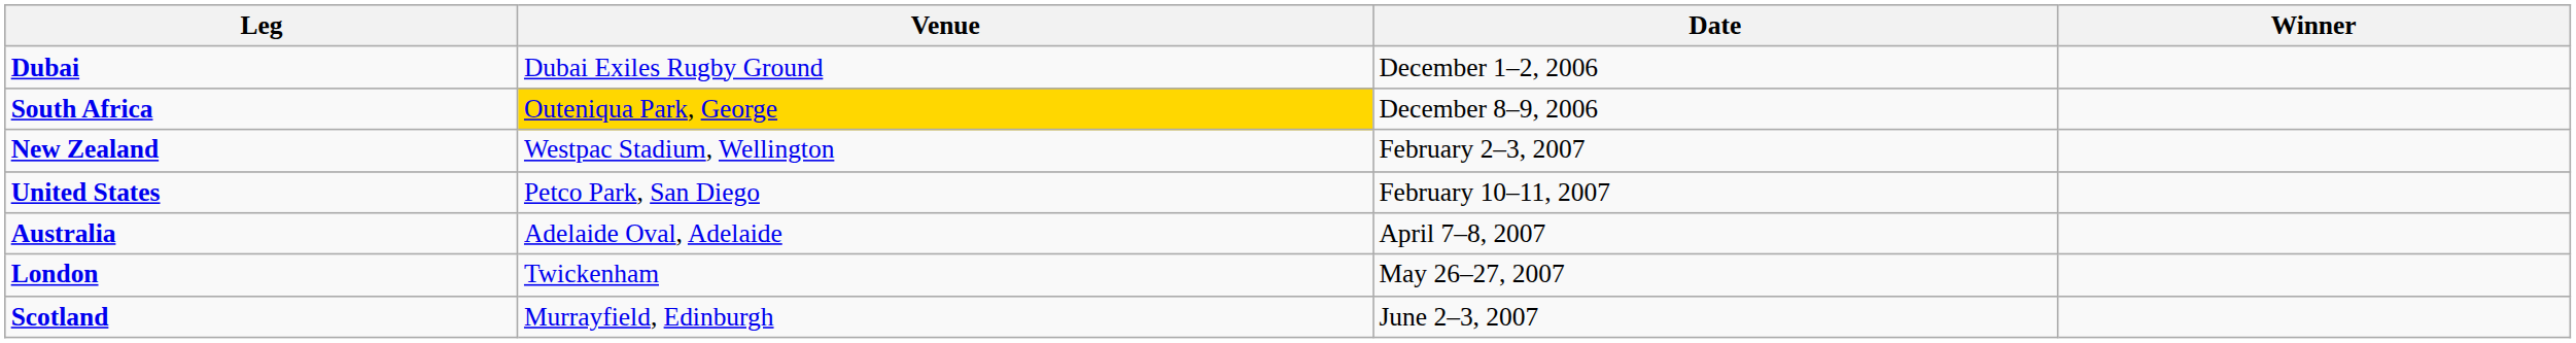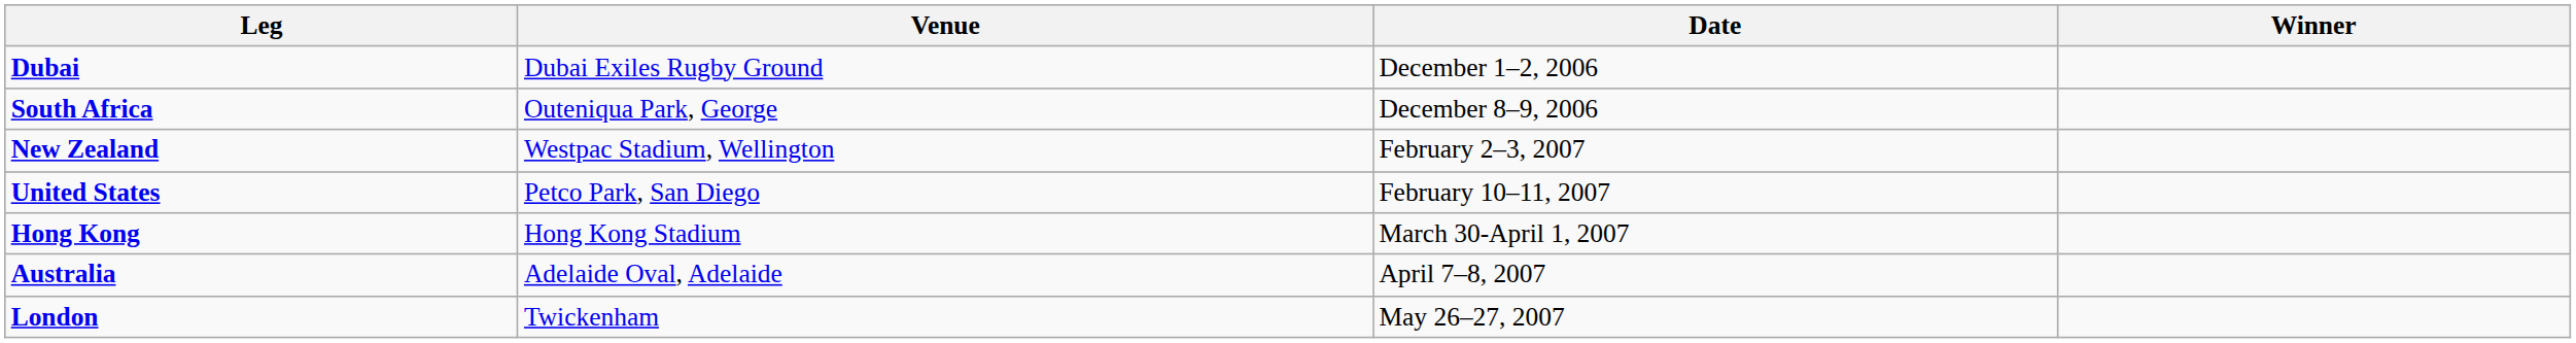 <table class="wikitable sortable">
 <tr>
 <th width=6%>Leg</th>
 <th width=10%>Venue</th>
 <th width=8%>Date</th>
 <th width=6%>Winner</th>
 </tr>
 <tr>
 <td><strong><a href='#'>Dubai</a></strong></td>
 <td><a href='#'>Dubai Exiles Rugby Ground</a></td>
 <td>December 1–2, 2006</td>
 <td></td>
 </tr>
 <tr>
 <td><strong><a href='#'>South Africa</a></strong></td>
-<td style="background: gold;"><a href='#'>Outeniqua Park</a>, <a href='#'>George</a></td>
+<td><a href='#'>Outeniqua Park</a>, <a href='#'>George</a></td>
 <td>December 8–9, 2006</td>
 <td></td>
 </tr>
 <tr>
 <td><strong><a href='#'>New Zealand</a></strong></td>
 <td><a href='#'>Westpac Stadium</a>, <a href='#'>Wellington</a></td>
 <td>February 2–3, 2007</td>
 <td></td>
 </tr>
 <tr>
 <td><strong><a href='#'>United States</a></strong></td>
 <td><a href='#'>Petco Park</a>, <a href='#'>San Diego</a></td>
 <td>February 10–11, 2007</td>
 <td></td>
 </tr>
 <tr>
+<td><strong><a href='#'>Hong Kong</a></strong></td>
+<td><a href='#'>Hong Kong Stadium</a></td>
+<td>March 30-April 1, 2007</td>
+<td></td>
+</tr>
+<tr>
 <td><strong><a href='#'>Australia</a></strong></td>
 <td><a href='#'>Adelaide Oval</a>, <a href='#'>Adelaide</a></td>
 <td>April 7–8, 2007</td>
 <td></td>
 </tr>
 <tr>
 <td><strong><a href='#'>London</a></strong></td>
 <td><a href='#'>Twickenham</a></td>
 <td>May 26–27, 2007</td>
 <td></td>
 </tr>
-<tr>
-<td><strong><a href='#'>Scotland</a></strong></td>
-<td><a href='#'>Murrayfield</a>, <a href='#'>Edinburgh</a></td>
-<td>June 2–3, 2007</td>
-<td></td>
-</tr>
 </table>
